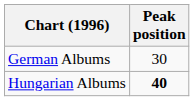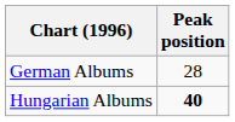 <table class="wikitable">
 <tr>
 <th align="left">Chart (1996)</th>
 <th align="center">Peak<br>position</th>
 </tr>
 <tr>
 <td align="left"><a href='#'>German</a> Albums</td>
-<td align="center">30</td>
+<td align="center">28</td>
 </tr>
 <tr>
 <td align="left"><a href='#'>Hungarian</a> Albums</td>
 <td align="center"><strong>40</strong></td>
 </tr>
 </table>
